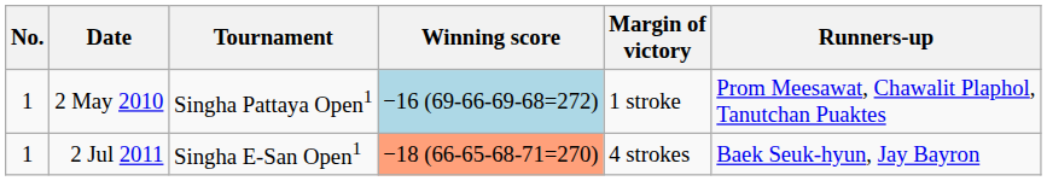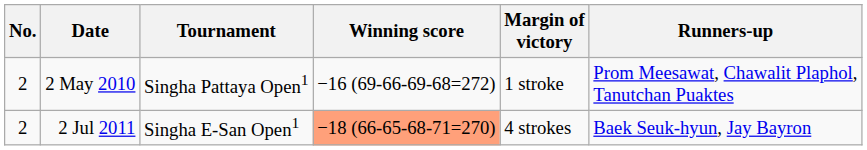 <table class="wikitable" style="font-size:95%;">
 <tr>
 <th>No.</th>
 <th>Date</th>
 <th>Tournament</th>
 <th>Winning score</th>
 <th>Margin of<br>victory</th>
 <th>Runners-up</th>
 </tr>
 <tr>
-<td align=center>1</td>
+<td align=center>2</td>
 <td align=right>2 May <a href='#'>2010</a></td>
 <td>Singha Pattaya Open<sup>1</sup></td>
-<td style="background: lightblue;">−16 (69-66-69-68=272)</td>
+<td>−16 (69-66-69-68=272)</td>
 <td>1 stroke</td>
 <td> <a href='#'>Prom Meesawat</a>,  <a href='#'>Chawalit Plaphol</a>,<br> <a href='#'>Tanutchan Puaktes</a></td>
 </tr>
 <tr>
-<td align=center>1</td>
+<td align=center>2</td>
 <td align=right>2 Jul <a href='#'>2011</a></td>
 <td>Singha E-San Open<sup>1</sup></td>
 <td style="background: lightsalmon;">−18 (66-65-68-71=270)</td>
 <td>4 strokes</td>
 <td> <a href='#'>Baek Seuk-hyun</a>,  <a href='#'>Jay Bayron</a></td>
 </tr>
 </table>
